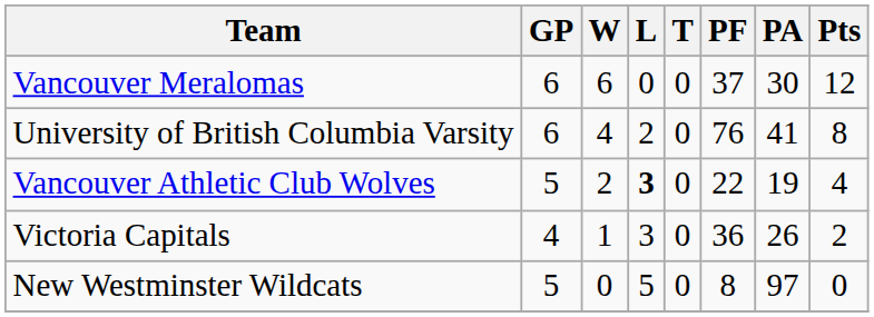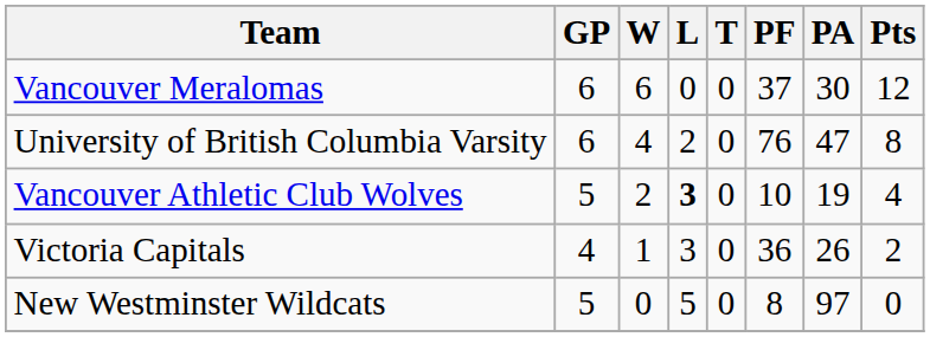 <table class="wikitable">
 <tr>
 <th>Team</th>
 <th>GP</th>
 <th>W</th>
 <th>L</th>
 <th>T</th>
 <th>PF</th>
 <th>PA</th>
 <th>Pts</th>
 </tr>
 <tr align="center">
 <td align="left"><a href='#'>Vancouver Meralomas</a></td>
 <td>6</td>
 <td>6</td>
 <td>0</td>
 <td>0</td>
 <td>37</td>
 <td>30</td>
 <td>12</td>
 </tr>
 <tr align="center">
 <td align="left">University of British Columbia Varsity</td>
 <td>6</td>
 <td>4</td>
 <td>2</td>
 <td>0</td>
 <td>76</td>
-<td>41</td>
+<td>47</td>
 <td>8</td>
 </tr>
 <tr align="center">
 <td align="left"><a href='#'>Vancouver Athletic Club Wolves</a></td>
 <td>5</td>
 <td>2</td>
 <td><strong>3</strong></td>
 <td>0</td>
-<td>22</td>
+<td>10</td>
 <td>19</td>
 <td>4</td>
 </tr>
 <tr align="center">
 <td align="left">Victoria Capitals</td>
 <td>4</td>
 <td>1</td>
 <td>3</td>
 <td>0</td>
 <td>36</td>
 <td>26</td>
 <td>2</td>
 </tr>
 <tr align="center">
 <td align="left">New Westminster Wildcats</td>
 <td>5</td>
 <td>0</td>
 <td>5</td>
 <td>0</td>
 <td>8</td>
 <td>97</td>
 <td>0</td>
 </tr>
 <tr align="center">
 </tr>
 </table>
